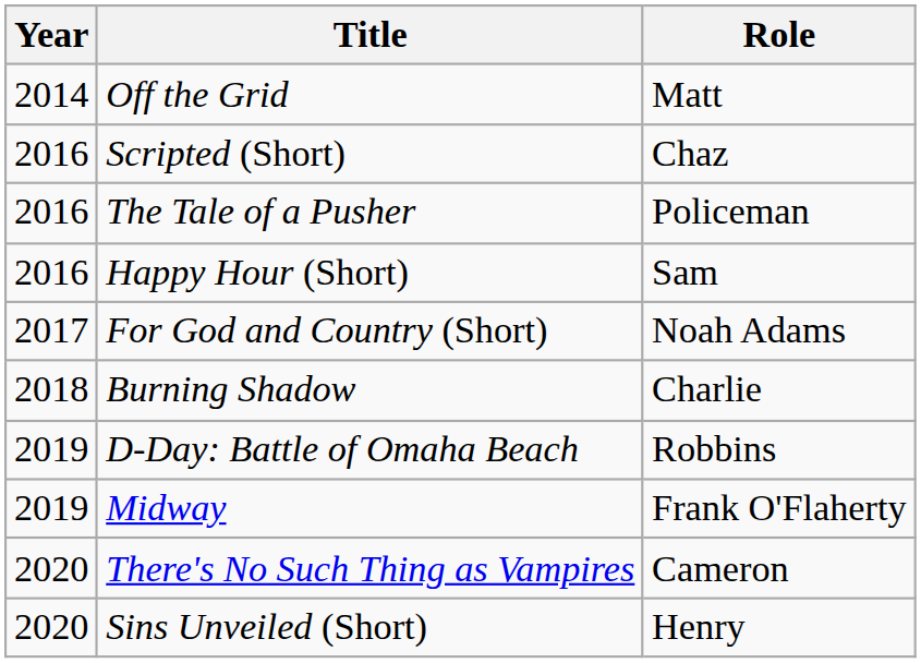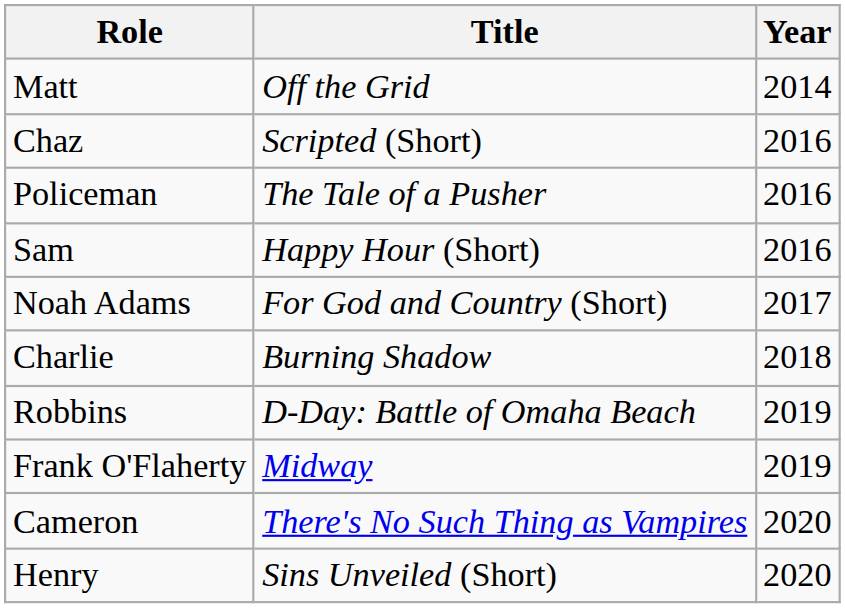 <table class=" wikitable sortable">
 <tr>
+<th>Role</th>
+<th>Title</th>
 <th>Year</th>
-<th>Title</th>
-<th>Role</th>
 </tr>
 <tr>
+<td>Matt</td>
+<td><em>Off the Grid</em></td>
 <td>2014</td>
-<td><em>Off the Grid</em></td>
-<td>Matt</td>
 </tr>
 <tr>
+<td>Chaz</td>
+<td><em>Scripted</em> (Short)</td>
 <td>2016</td>
-<td><em>Scripted</em> (Short)</td>
-<td>Chaz</td>
 </tr>
 <tr>
+<td>Policeman</td>
+<td><em>The Tale of a Pusher</em></td>
 <td>2016</td>
-<td><em>The Tale of a Pusher</em></td>
-<td>Policeman</td>
 </tr>
 <tr>
+<td>Sam</td>
+<td><em>Happy Hour </em>(Short)</td>
 <td>2016</td>
-<td><em>Happy Hour </em>(Short)</td>
-<td>Sam</td>
 </tr>
 <tr>
+<td>Noah Adams</td>
+<td><em>For God and Country</em> (Short)</td>
 <td>2017</td>
-<td><em>For God and Country</em> (Short)</td>
-<td>Noah Adams</td>
 </tr>
 <tr>
+<td>Charlie</td>
+<td><em>Burning Shadow</em> </td>
 <td>2018</td>
-<td><em>Burning Shadow</em> </td>
-<td>Charlie</td>
 </tr>
 <tr>
+<td>Robbins</td>
+<td><em>D-Day: Battle of Omaha Beach</em></td>
 <td>2019</td>
-<td><em>D-Day: Battle of Omaha Beach</em></td>
-<td>Robbins</td>
 </tr>
 <tr>
+<td>Frank O'Flaherty</td>
+<td><em><a href='#'>Midway</a></em></td>
 <td>2019</td>
-<td><em><a href='#'>Midway</a></em></td>
-<td>Frank O'Flaherty</td>
 </tr>
 <tr>
+<td>Cameron</td>
+<td><em><a href='#'>There's No Such Thing as Vampires</a></em></td>
 <td>2020</td>
-<td><em><a href='#'>There's No Such Thing as Vampires</a></em></td>
-<td>Cameron</td>
 </tr>
 <tr>
+<td>Henry</td>
+<td><em>Sins Unveiled</em> (Short)</td>
 <td>2020</td>
-<td><em>Sins Unveiled</em> (Short)</td>
-<td>Henry</td>
 </tr>
 </table>
